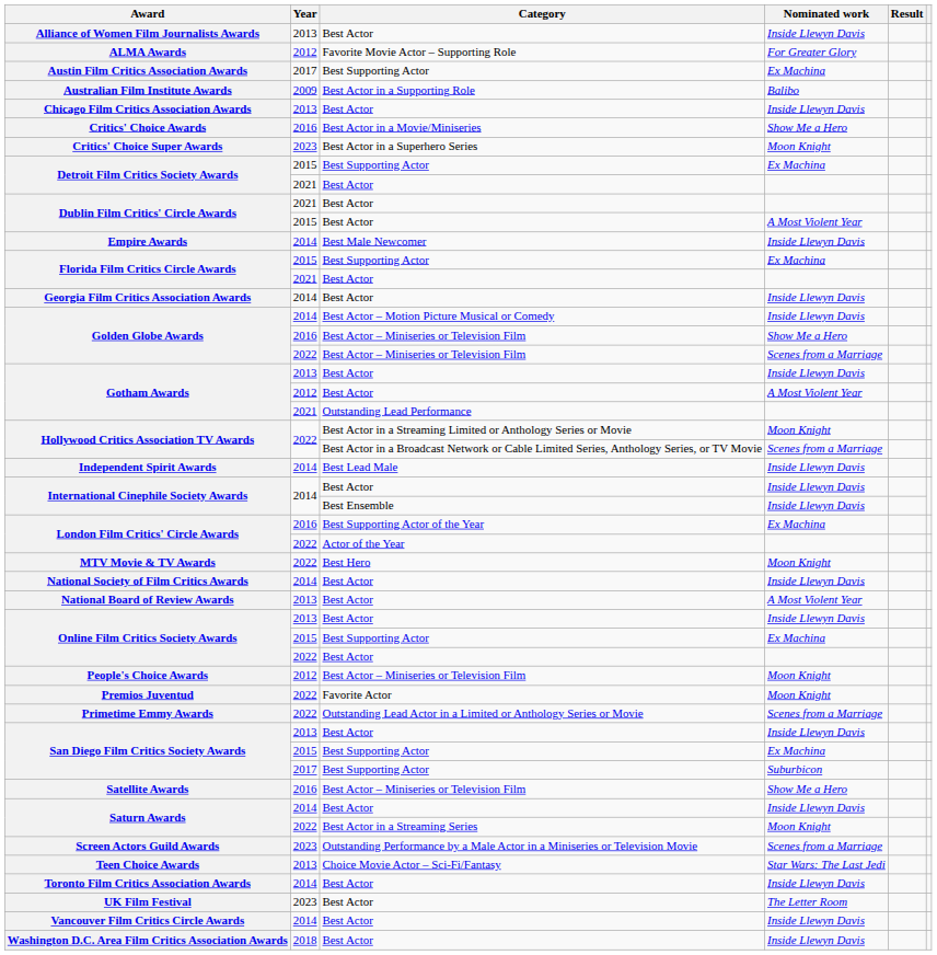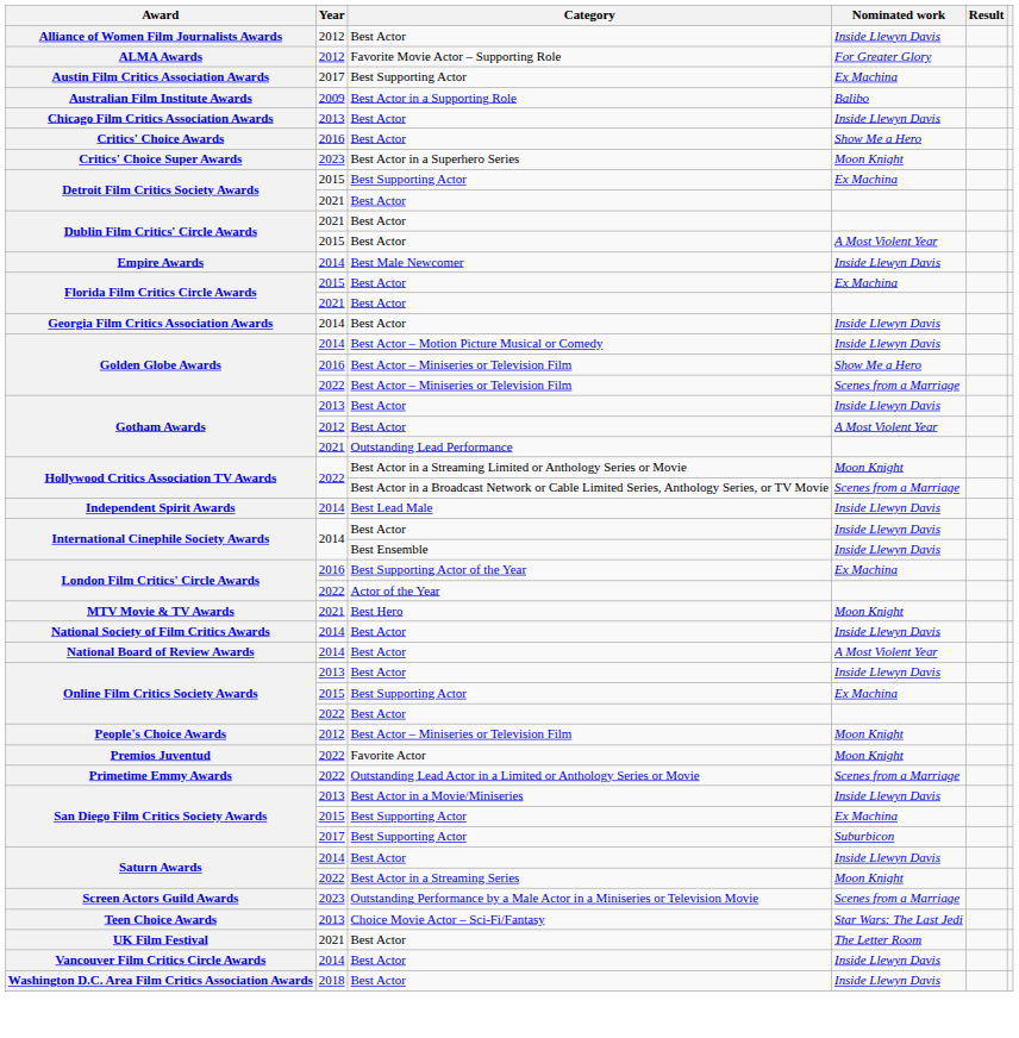 <table class="wikitable plainrowheaders sortable">
 <tr>
 <th scope="col">Award</th>
 <th scope="col">Year</th>
 <th scope="col">Category</th>
 <th scope="col">Nominated work</th>
 <th scope="col">Result</th>
 <th scope="col" class="unsortable"></th>
 </tr>
 <tr>
 <th scope="row"><a href='#'>Alliance of Women Film Journalists Awards</a></th>
-<td>2013</td>
+<td>2012</td>
 <td>Best Actor</td>
 <td><em><a href='#'>Inside Llewyn Davis</a></em></td>
 <td></td>
 <td style="text-align:center;"><br></td>
 </tr>
 <tr>
 <th scope="row"><a href='#'>ALMA Awards</a></th>
 <td><a href='#'>2012</a></td>
 <td>Favorite Movie Actor – Supporting Role</td>
 <td><em><a href='#'>For Greater Glory</a></em></td>
 <td></td>
 <td style="text-align:center;"><br></td>
 </tr>
 <tr>
 <th scope="row"><a href='#'>Austin Film Critics Association Awards</a></th>
 <td>2017</td>
 <td>Best Supporting Actor</td>
 <td><em><a href='#'>Ex Machina</a></em></td>
 <td></td>
 <td style="text-align:center;"><br></td>
 </tr>
 <tr>
 <th scope="row"><a href='#'>Australian Film Institute Awards</a></th>
 <td><a href='#'>2009</a></td>
 <td><a href='#'>Best Actor in a Supporting Role</a></td>
 <td><em><a href='#'>Balibo</a></em></td>
 <td></td>
 <td style="text-align:center;"></td>
 </tr>
 <tr>
 <th scope="row"><a href='#'>Chicago Film Critics Association Awards</a></th>
 <td><a href='#'>2013</a></td>
 <td><a href='#'>Best Actor</a></td>
 <td><em><a href='#'>Inside Llewyn Davis</a></em></td>
 <td></td>
 <td style="text-align:center;"></td>
 </tr>
 <tr>
 <th scope="row"><a href='#'>Critics' Choice Awards</a></th>
 <td><a href='#'>2016</a></td>
-<td><a href='#'>Best Actor in a Movie/Miniseries</a></td>
+<td><a href='#'>Best Actor</a></td>
 <td><em><a href='#'>Show Me a Hero</a></em></td>
 <td></td>
 <td style="text-align:center;"></td>
 </tr>
 <tr>
 <th scope="row"><a href='#'>Critics' Choice Super Awards</a></th>
 <td><a href='#'>2023</a></td>
 <td>Best Actor in a Superhero Series</td>
 <td><em><a href='#'>Moon Knight</a></em></td>
 <td></td>
 <td style="text-align:center;"></td>
 </tr>
 <tr>
 <th scope="rowgroup" rowspan="2"><a href='#'>Detroit Film Critics Society Awards</a></th>
 <td>2015</td>
 <td><a href='#'>Best Supporting Actor</a></td>
 <td><em><a href='#'>Ex Machina</a></em></td>
 <td></td>
 <td style="text-align:center;"></td>
 </tr>
 <tr>
 <td>2021</td>
 <td><a href='#'>Best Actor</a></td>
 <td><em></em></td>
 <td></td>
 <td style="text-align:center;"></td>
 </tr>
 <tr>
 <th scope="rowgroup" rowspan="2"><a href='#'>Dublin Film Critics' Circle Awards</a></th>
 <td>2021</td>
 <td>Best Actor</td>
 <td><em></em></td>
 <td></td>
 <td style="text-align:center;"></td>
 </tr>
 <tr>
 <td>2015</td>
 <td>Best Actor</td>
 <td><em><a href='#'>A Most Violent Year</a></em></td>
 <td></td>
 <td style="text-align:center;"></td>
 </tr>
 <tr>
 <th scope="row"><a href='#'>Empire Awards</a></th>
 <td><a href='#'>2014</a></td>
 <td><a href='#'>Best Male Newcomer</a></td>
 <td><em><a href='#'>Inside Llewyn Davis</a></em></td>
 <td></td>
 <td style="text-align:center;"></td>
 </tr>
 <tr>
 <th scope="rowgroup" rowspan="2"><a href='#'>Florida Film Critics Circle Awards</a></th>
 <td><a href='#'>2015</a></td>
-<td><a href='#'>Best Supporting Actor</a></td>
+<td><a href='#'>Best Actor</a></td>
 <td><em><a href='#'>Ex Machina</a></em></td>
 <td></td>
 <td style="text-align:center;"></td>
 </tr>
 <tr>
 <td><a href='#'>2021</a></td>
 <td><a href='#'>Best Actor</a></td>
 <td><em></em></td>
 <td></td>
 <td style="text-align:center;"></td>
 </tr>
 <tr>
 <th scope="row"><a href='#'>Georgia Film Critics Association Awards</a></th>
 <td>2014</td>
 <td>Best Actor</td>
 <td><em><a href='#'>Inside Llewyn Davis</a></em></td>
 <td></td>
 <td style="text-align:center;"><br></td>
 </tr>
 <tr>
 <th scope="rowgroup" rowspan="3"><a href='#'>Golden Globe Awards</a></th>
 <td><a href='#'>2014</a></td>
 <td><a href='#'>Best Actor – Motion Picture Musical or Comedy</a></td>
 <td><em><a href='#'>Inside Llewyn Davis</a></em></td>
 <td></td>
 <td style="text-align:center;"></td>
 </tr>
 <tr>
 <td><a href='#'>2016</a></td>
 <td><a href='#'>Best Actor – Miniseries or Television Film</a></td>
 <td><em><a href='#'>Show Me a Hero</a></em></td>
 <td></td>
 <td style="text-align:center;"></td>
 </tr>
 <tr>
 <td><a href='#'>2022</a></td>
 <td><a href='#'>Best Actor – Miniseries or Television Film</a></td>
 <td><em><a href='#'>Scenes from a Marriage</a></em></td>
 <td></td>
 <td style="text-align:center;"></td>
 </tr>
 <tr>
 <th scope="rowgroup" rowspan="3"><a href='#'>Gotham Awards</a></th>
 <td><a href='#'>2013</a></td>
 <td><a href='#'>Best Actor</a></td>
 <td><em><a href='#'>Inside Llewyn Davis</a></em></td>
 <td></td>
 <td style="text-align:center;"></td>
 </tr>
 <tr>
 <td><a href='#'>2012</a></td>
 <td><a href='#'>Best Actor</a></td>
 <td><em><a href='#'>A Most Violent Year</a></em></td>
 <td></td>
 <td style="text-align:center;"></td>
 </tr>
 <tr>
 <td><a href='#'>2021</a></td>
 <td><a href='#'>Outstanding Lead Performance</a></td>
 <td><em></em></td>
 <td></td>
 <td style="text-align:center;"></td>
 </tr>
 <tr>
 <th rowspan="2" scope="row"><a href='#'>Hollywood Critics Association TV Awards</a></th>
 <td rowspan="2"><a href='#'>2022</a></td>
 <td>Best Actor in a Streaming Limited or Anthology Series or Movie</td>
 <td><em><a href='#'>Moon Knight</a></em></td>
 <td></td>
 <td style="text-align:center;"></td>
 </tr>
 <tr>
 <td>Best Actor in a Broadcast Network or Cable Limited Series, Anthology Series, or TV Movie</td>
 <td><em><a href='#'>Scenes from a Marriage</a></em></td>
 <td></td>
 <td style="text-align:center;"></td>
 </tr>
 <tr>
 <th scope="row"><a href='#'>Independent Spirit Awards</a></th>
 <td><a href='#'>2014</a></td>
 <td><a href='#'>Best Lead Male</a></td>
 <td><em><a href='#'>Inside Llewyn Davis</a></em></td>
 <td></td>
 <td style="text-align:center;"><br></td>
 </tr>
 <tr>
 <th scope="rowgroup" rowspan="2"><a href='#'>International Cinephile Society Awards</a></th>
 <td rowspan="2">2014</td>
 <td>Best Actor</td>
 <td><em><a href='#'>Inside Llewyn Davis</a></em></td>
 <td></td>
 <td style="text-align:center;" rowspan="2"></td>
 </tr>
 <tr>
 <td>Best Ensemble</td>
 <td><em><a href='#'>Inside Llewyn Davis</a></em></td>
 <td></td>
 </tr>
 <tr>
 <th scope="rowgroup" rowspan="2"><a href='#'>London Film Critics' Circle Awards</a></th>
 <td><a href='#'>2016</a></td>
 <td><a href='#'>Best Supporting Actor of the Year</a></td>
 <td><em><a href='#'>Ex Machina</a></em></td>
 <td></td>
 <td style="text-align:center;"><br></td>
 </tr>
 <tr>
 <td><a href='#'>2022</a></td>
 <td><a href='#'>Actor of the Year</a></td>
 <td><em></em></td>
 <td></td>
 <td style="text-align:center;"><br></td>
 </tr>
 <tr>
 <th scope="row"><a href='#'>MTV Movie & TV Awards</a></th>
-<td><a href='#'>2022</a></td>
+<td><a href='#'>2021</a></td>
 <td><a href='#'>Best Hero</a></td>
 <td><em><a href='#'>Moon Knight</a></em></td>
 <td></td>
 <td style="text-align:center;"></td>
 </tr>
 <tr>
 <th scope="row"><a href='#'>National Society of Film Critics Awards</a></th>
 <td><a href='#'>2014</a></td>
 <td><a href='#'>Best Actor</a></td>
 <td><em><a href='#'>Inside Llewyn Davis</a></em></td>
 <td></td>
 <td style="text-align:center;"></td>
 </tr>
 <tr>
 <th scope="row"><a href='#'>National Board of Review Awards</a></th>
-<td><a href='#'>2013</a></td>
+<td><a href='#'>2014</a></td>
 <td><a href='#'>Best Actor</a></td>
 <td><em><a href='#'>A Most Violent Year</a></em></td>
 <td></td>
 <td style="text-align:center;"></td>
 </tr>
 <tr>
 <th scope="rowgroup" rowspan="3"><a href='#'>Online Film Critics Society Awards</a></th>
 <td><a href='#'>2013</a></td>
 <td><a href='#'>Best Actor</a></td>
 <td><em><a href='#'>Inside Llewyn Davis</a></em></td>
 <td></td>
 <td style="text-align:center;"><br></td>
 </tr>
 <tr>
 <td><a href='#'>2015</a></td>
 <td><a href='#'>Best Supporting Actor</a></td>
 <td><em><a href='#'>Ex Machina</a></em></td>
 <td></td>
 <td style="text-align:center;"></td>
 </tr>
 <tr>
 <td><a href='#'>2022</a></td>
 <td><a href='#'>Best Actor</a></td>
 <td><em></em></td>
 <td></td>
 <td style="text-align:center;"></td>
 </tr>
 <tr>
 <th scope="row"><a href='#'>People's Choice Awards</a></th>
 <td><a href='#'>2012</a></td>
 <td><a href='#'>Best Actor – Miniseries or Television Film</a></td>
 <td><em><a href='#'>Moon Knight</a></em></td>
 <td></td>
 <td style="text-align:center;"></td>
 </tr>
 <tr>
 <th scope="row"><a href='#'>Premios Juventud</a></th>
 <td><a href='#'>2022</a></td>
 <td>Favorite Actor</td>
 <td><em><a href='#'>Moon Knight</a></em></td>
 <td></td>
 <td style="text-align:center;"></td>
 </tr>
 <tr>
 <th scope="row"><a href='#'>Primetime Emmy Awards</a></th>
 <td><a href='#'>2022</a></td>
 <td><a href='#'>Outstanding Lead Actor in a Limited or Anthology Series or Movie</a></td>
 <td><em><a href='#'>Scenes from a Marriage</a></em></td>
 <td></td>
 <td style="text-align:center;"></td>
 </tr>
 <tr>
 <th scope="rowgroup" rowspan="3"><a href='#'>San Diego Film Critics Society Awards</a></th>
 <td><a href='#'>2013</a></td>
-<td><a href='#'>Best Actor</a></td>
+<td><a href='#'>Best Actor in a Movie/Miniseries</a></td>
 <td><em><a href='#'>Inside Llewyn Davis</a></em></td>
 <td></td>
 <td style="text-align:center;"></td>
 </tr>
 <tr>
 <td><a href='#'>2015</a></td>
 <td><a href='#'>Best Supporting Actor</a></td>
 <td><em><a href='#'>Ex Machina</a></em></td>
 <td></td>
 <td style="text-align:center;"></td>
 </tr>
 <tr>
 <td><a href='#'>2017</a></td>
 <td><a href='#'>Best Supporting Actor</a></td>
 <td><em><a href='#'>Suburbicon</a></em></td>
-<td></td>
-<td style="text-align:center;"></td>
-</tr>
-<tr>
-<th scope="row"><a href='#'>Satellite Awards</a></th>
-<td><a href='#'>2016</a></td>
-<td><a href='#'>Best Actor – Miniseries or Television Film</a></td>
-<td><em><a href='#'>Show Me a Hero</a></em></td>
 <td></td>
 <td style="text-align:center;"></td>
 </tr>
 <tr>
 <th rowspan="2" scope="rowgroup"><a href='#'>Saturn Awards</a></th>
 <td><a href='#'>2014</a></td>
 <td><a href='#'>Best Actor</a></td>
 <td><em><a href='#'>Inside Llewyn Davis</a></em></td>
 <td></td>
 <td style="text-align:center;"><br></td>
 </tr>
 <tr>
 <td><a href='#'>2022</a></td>
 <td><a href='#'>Best Actor in a Streaming Series</a></td>
 <td><em><a href='#'>Moon Knight</a></em></td>
 <td></td>
 <td style="text-align:center;"><br></td>
 </tr>
 <tr>
 <th scope="row"><a href='#'>Screen Actors Guild Awards</a></th>
 <td><a href='#'>2023</a></td>
 <td><a href='#'>Outstanding Performance by a Male Actor in a Miniseries or Television Movie</a></td>
 <td><em><a href='#'>Scenes from a Marriage</a></em></td>
 <td></td>
 <td style="text-align:center;"></td>
 </tr>
 <tr>
 <th scope="row"><a href='#'>Teen Choice Awards</a></th>
 <td><a href='#'>2013</a></td>
 <td><a href='#'>Choice Movie Actor – Sci-Fi/Fantasy</a></td>
 <td><em><a href='#'>Star Wars: The Last Jedi</a></em></td>
 <td></td>
 <td style="text-align:center;"></td>
 </tr>
 <tr>
-<th scope="row"><a href='#'>Toronto Film Critics Association Awards</a></th>
-<td><a href='#'>2014</a></td>
-<td><a href='#'>Best Actor</a></td>
-<td><em><a href='#'>Inside Llewyn Davis</a></em></td>
-<td></td>
-<td style="text-align:center;"></td>
-</tr>
-<tr>
 <th scope="row"><a href='#'>UK Film Festival</a></th>
-<td>2023</td>
+<td>2021</td>
 <td>Best Actor</td>
 <td><a href='#'><em>The Letter Room</em></a></td>
 <td></td>
 <td style="text-align:center;"></td>
 </tr>
 <tr>
 <th scope="row"><a href='#'>Vancouver Film Critics Circle Awards</a></th>
 <td><a href='#'>2014</a></td>
 <td><a href='#'>Best Actor</a></td>
 <td><em><a href='#'>Inside Llewyn Davis</a></em></td>
 <td></td>
 <td style="text-align:center;"></td>
 </tr>
 <tr>
 <th scope="row"><a href='#'>Washington D.C. Area Film Critics Association Awards</a></th>
 <td><a href='#'>2018</a></td>
 <td><a href='#'>Best Actor</a></td>
 <td><em><a href='#'>Inside Llewyn Davis</a></em></td>
 <td></td>
 <td style="text-align:center;"></td>
 </tr>
 </table>
